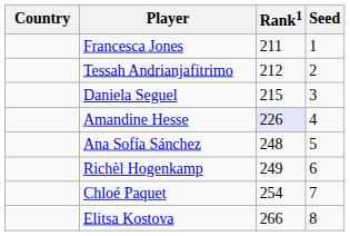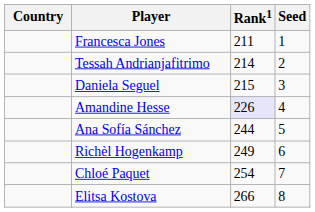 <table class="sortable wikitable">
 <tr>
 <th width="70">Country</th>
 <th width="175">Player</th>
 <th>Rank<sup>1</sup></th>
 <th>Seed</th>
 </tr>
 <tr>
 <td></td>
 <td><a href='#'>Francesca Jones</a></td>
 <td>211</td>
 <td>1</td>
 </tr>
 <tr>
 <td></td>
 <td><a href='#'>Tessah Andrianjafitrimo</a></td>
-<td>212</td>
+<td>214</td>
 <td>2</td>
 </tr>
 <tr>
 <td></td>
 <td><a href='#'>Daniela Seguel</a></td>
 <td>215</td>
 <td>3</td>
 </tr>
 <tr>
 <td></td>
 <td><a href='#'>Amandine Hesse</a></td>
 <td style="background: lavender;">226</td>
 <td>4</td>
 </tr>
 <tr>
 <td></td>
 <td><a href='#'>Ana Sofía Sánchez</a></td>
-<td>248</td>
+<td>244</td>
 <td>5</td>
 </tr>
 <tr>
 <td></td>
 <td><a href='#'>Richèl Hogenkamp</a></td>
 <td>249</td>
 <td>6</td>
 </tr>
 <tr>
 <td></td>
 <td><a href='#'>Chloé Paquet</a></td>
 <td>254</td>
 <td>7</td>
 </tr>
 <tr>
 <td></td>
 <td><a href='#'>Elitsa Kostova</a></td>
 <td>266</td>
 <td>8</td>
 </tr>
 </table>
